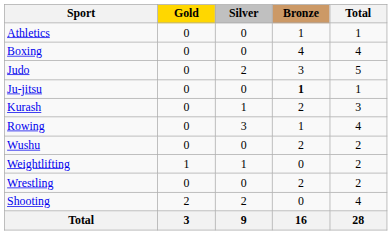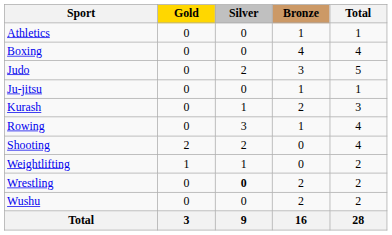 <table class="wikitable sortable" style="text-align:center;">
 <tr>
 <th width=200>Sport</th>
 <td bgcolor=gold width=70><strong>Gold</strong></td>
 <td bgcolor=silver width=70><strong>Silver</strong></td>
 <td bgcolor=#cc9966 width=70><strong>Bronze</strong></td>
 <th width=70>Total</th>
 </tr>
 <tr>
 <td align=left><a href='#'>Athletics</a></td>
 <td>0</td>
 <td>0</td>
 <td>1</td>
 <td>1</td>
 </tr>
 <tr>
 <td align=left><a href='#'>Boxing</a></td>
 <td>0</td>
 <td>0</td>
 <td>4</td>
 <td>4</td>
 </tr>
 <tr>
 <td align=left><a href='#'>Judo</a></td>
 <td>0</td>
 <td>2</td>
 <td>3</td>
 <td>5</td>
 </tr>
 <tr>
 <td align=left><a href='#'>Ju-jitsu</a></td>
 <td>0</td>
 <td>0</td>
-<td><strong>1</strong></td>
+<td>1</td>
 <td>1</td>
 </tr>
 <tr>
 <td align=left><a href='#'>Kurash</a></td>
 <td>0</td>
 <td>1</td>
 <td>2</td>
 <td>3</td>
 </tr>
 <tr>
 <td align=left><a href='#'>Rowing</a></td>
 <td>0</td>
 <td>3</td>
 <td>1</td>
 <td>4</td>
 </tr>
 <tr>
-<td align=left><a href='#'>Wushu</a></td>
-<td>0</td>
-<td>0</td>
+<td align=left><a href='#'>Shooting</a></td>
 <td>2</td>
 <td>2</td>
+<td>0</td>
+<td>4</td>
 </tr>
 <tr>
 <td align=left><a href='#'>Weightlifting</a></td>
 <td>1</td>
 <td>1</td>
 <td>0</td>
 <td>2</td>
 </tr>
 <tr>
 <td align=left><a href='#'>Wrestling</a></td>
 <td>0</td>
-<td>0</td>
+<td><strong>0</strong></td>
 <td>2</td>
 <td>2</td>
 </tr>
 <tr>
-<td align=left><a href='#'>Shooting</a></td>
+<td align=left><a href='#'>Wushu</a></td>
+<td>0</td>
+<td>0</td>
 <td>2</td>
 <td>2</td>
-<td>0</td>
-<td>4</td>
 </tr>
 <tr class="sortbottom">
 <th>Total</th>
 <th>3</th>
 <th>9</th>
 <th>16</th>
 <th>28</th>
 </tr>
 </table>
